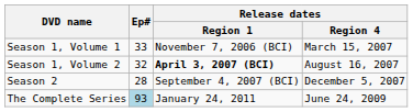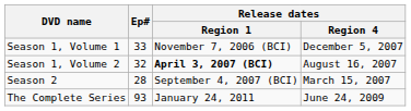 <table class="wikitable">
 <tr>
 <th rowspan="2">DVD name</th>
 <th rowspan="2">Ep#</th>
 <th colspan="3">Release dates</th>
 </tr>
 <tr>
 <th>Region 1</th>
 <th>Region 4</th>
 </tr>
 <tr>
 <td>Season 1, Volume 1</td>
 <td style="text-align:center;">33</td>
 <td>November 7, 2006 (BCI)</td>
-<td>March 15, 2007</td>
+<td>December 5, 2007</td>
 </tr>
 <tr>
 <td>Season 1, Volume 2</td>
 <td style="text-align:center;">32</td>
 <td><strong>April 3, 2007 (BCI)</strong></td>
 <td>August 16, 2007</td>
 </tr>
 <tr>
 <td>Season 2</td>
 <td style="text-align:center;">28</td>
 <td>September 4, 2007 (BCI)</td>
-<td>December 5, 2007</td>
+<td>March 15, 2007</td>
 </tr>
 <tr>
 <td>The Complete Series</td>
-<td style="background: lightblue; text-align:center;">93</td>
+<td style="text-align:center;">93</td>
 <td>January 24, 2011</td>
 <td>June 24, 2009</td>
 </tr>
 </table>
